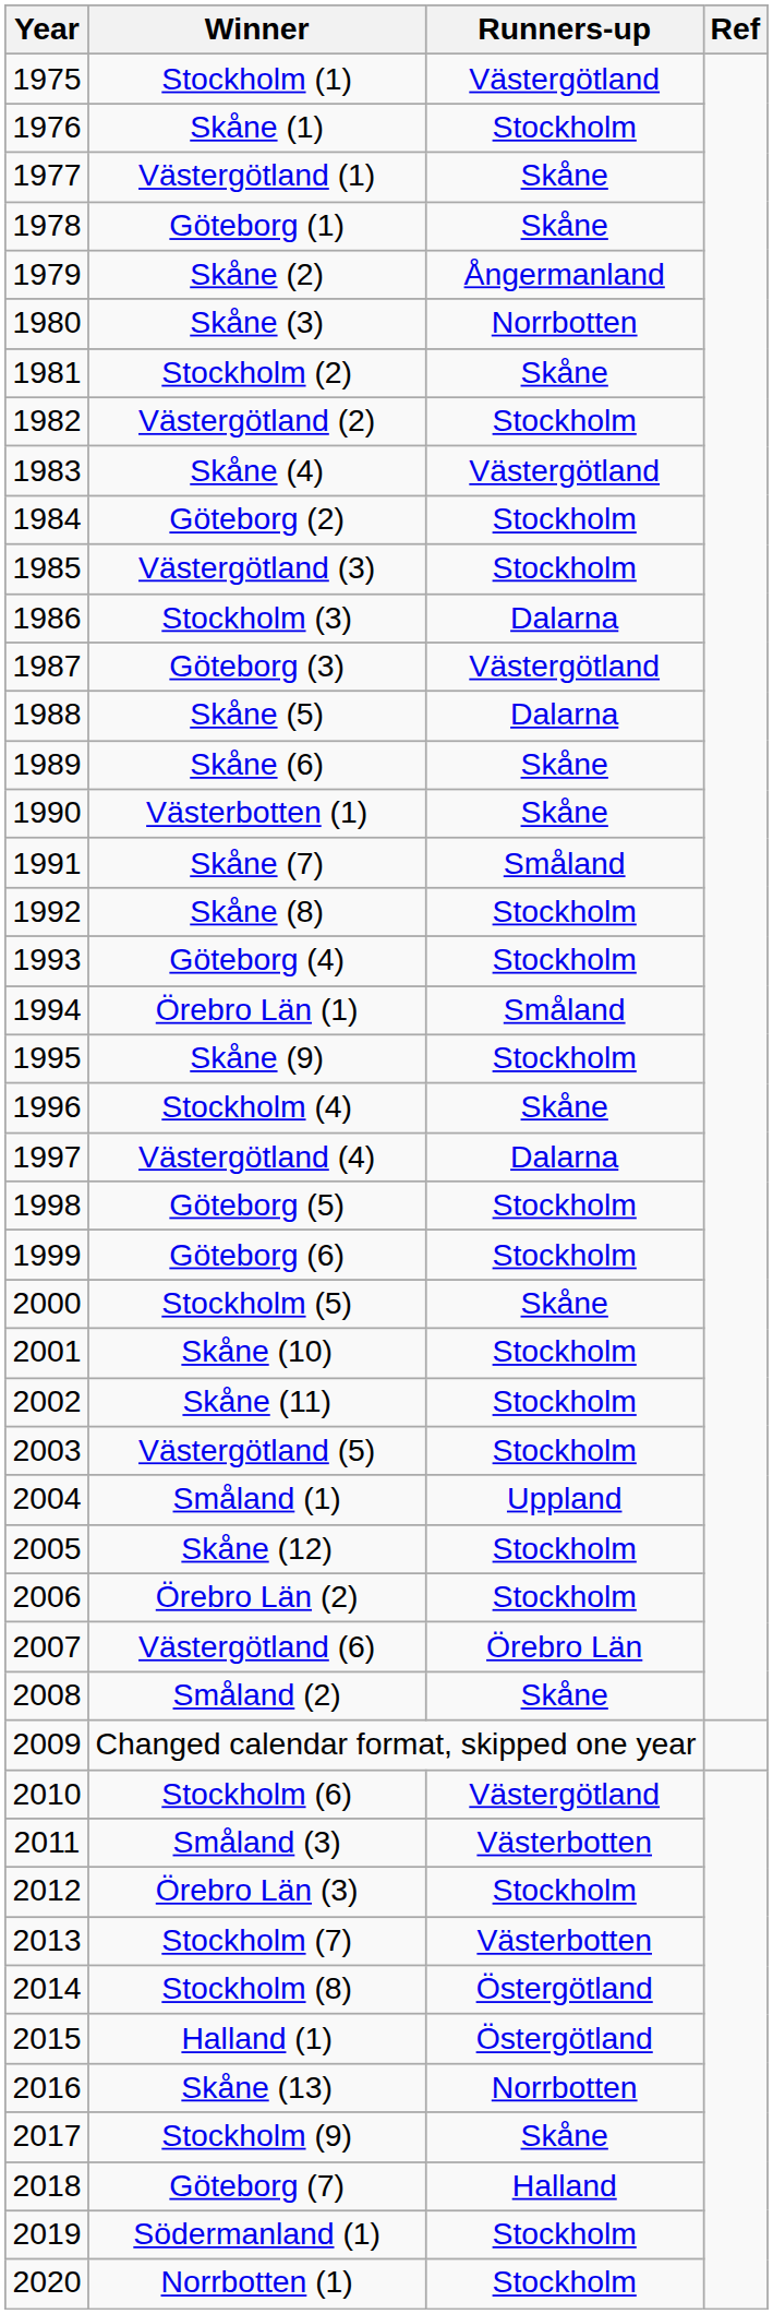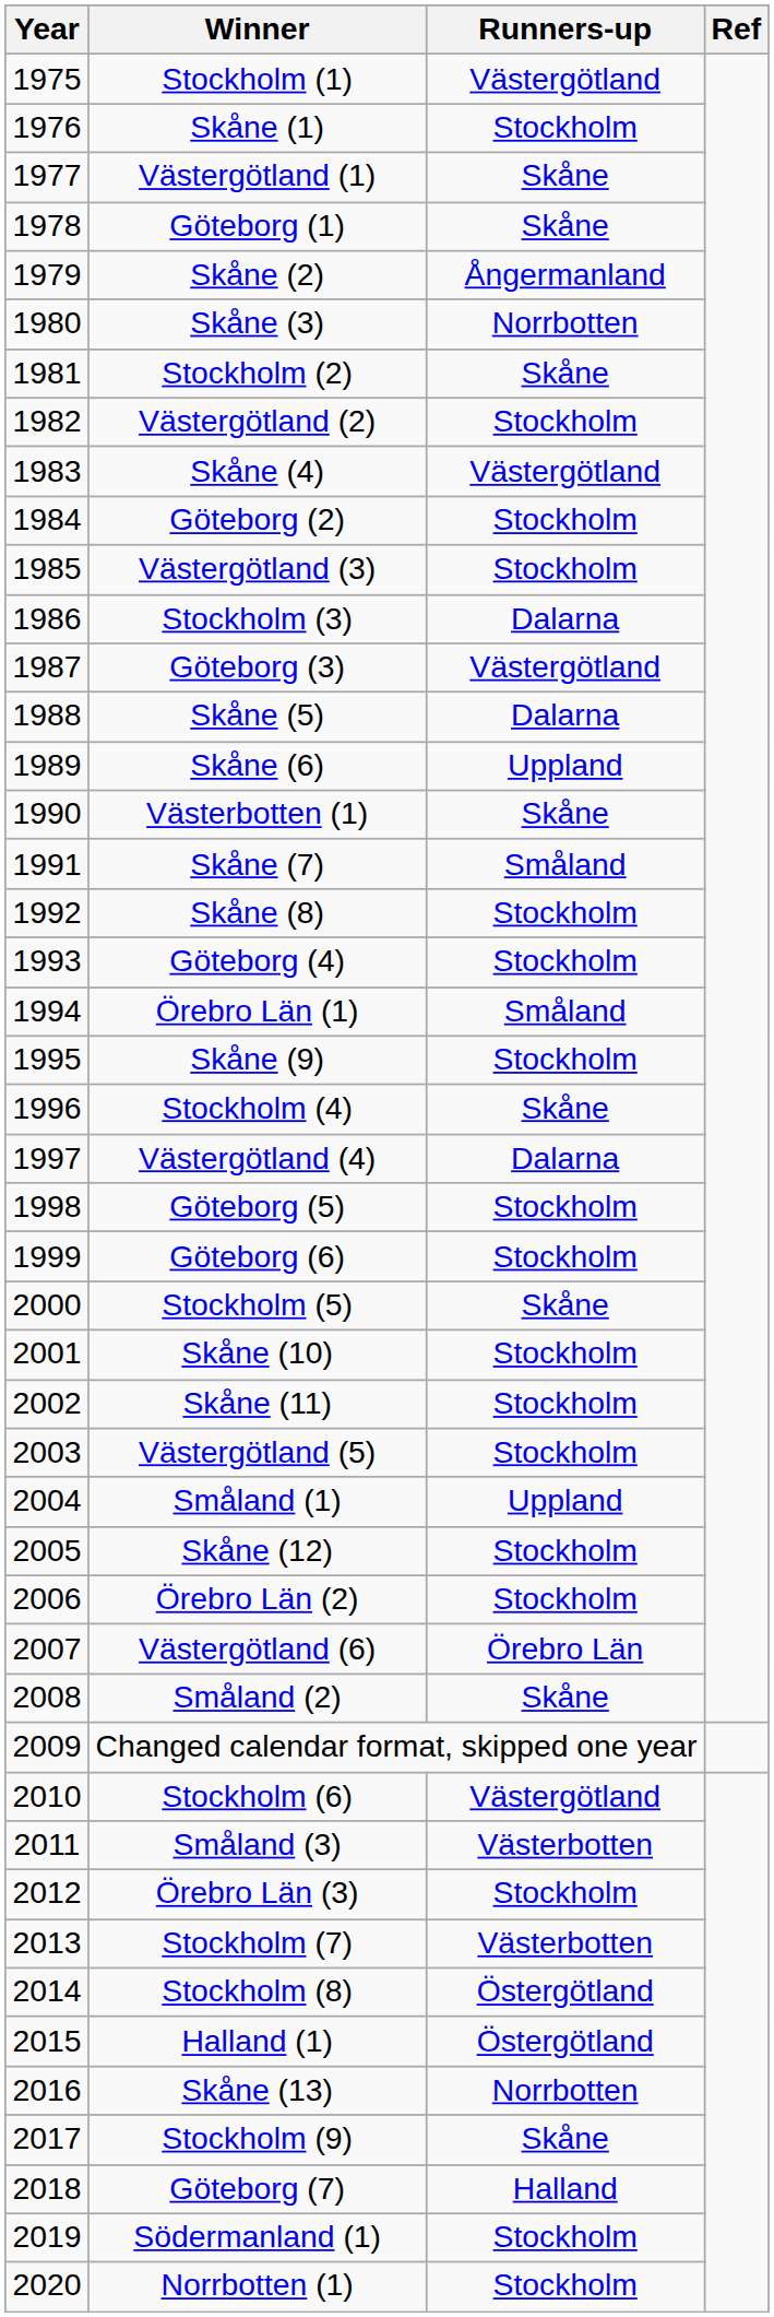 <table class="wikitable sortable plainrowheaders" style="text-align: center;">
 <tr>
 <th>Year</th>
 <th>Winner</th>
 <th>Runners-up</th>
 <th>Ref</th>
 </tr>
 <tr>
 <td>1975</td>
 <td><a href='#'>Stockholm</a> (1)</td>
 <td><a href='#'>Västergötland</a></td>
 <td rowspan=34></td>
 </tr>
 <tr>
 <td>1976</td>
 <td><a href='#'>Skåne</a> (1)</td>
 <td><a href='#'>Stockholm</a></td>
 </tr>
 <tr>
 <td>1977</td>
 <td><a href='#'>Västergötland</a> (1)</td>
 <td><a href='#'>Skåne</a></td>
 </tr>
 <tr>
 <td>1978</td>
 <td><a href='#'>Göteborg</a> (1)</td>
 <td><a href='#'>Skåne</a></td>
 </tr>
 <tr>
 <td>1979</td>
 <td><a href='#'>Skåne</a> (2)</td>
 <td><a href='#'>Ångermanland</a></td>
 </tr>
 <tr>
 <td>1980</td>
 <td><a href='#'>Skåne</a> (3)</td>
 <td><a href='#'>Norrbotten</a></td>
 </tr>
 <tr>
 <td>1981</td>
 <td><a href='#'>Stockholm</a> (2)</td>
 <td><a href='#'>Skåne</a></td>
 </tr>
 <tr>
 <td>1982</td>
 <td><a href='#'>Västergötland</a> (2)</td>
 <td><a href='#'>Stockholm</a></td>
 </tr>
 <tr>
 <td>1983</td>
 <td><a href='#'>Skåne</a> (4)</td>
 <td><a href='#'>Västergötland</a></td>
 </tr>
 <tr>
 <td>1984</td>
 <td><a href='#'>Göteborg</a> (2)</td>
 <td><a href='#'>Stockholm</a></td>
 </tr>
 <tr>
 <td>1985</td>
 <td><a href='#'>Västergötland</a> (3)</td>
 <td><a href='#'>Stockholm</a></td>
 </tr>
 <tr>
 <td>1986</td>
 <td><a href='#'>Stockholm</a> (3)</td>
 <td><a href='#'>Dalarna</a></td>
 </tr>
 <tr>
 <td>1987</td>
 <td><a href='#'>Göteborg</a> (3)</td>
 <td><a href='#'>Västergötland</a></td>
 </tr>
 <tr>
 <td>1988</td>
 <td><a href='#'>Skåne</a> (5)</td>
 <td><a href='#'>Dalarna</a></td>
 </tr>
 <tr>
 <td>1989</td>
 <td><a href='#'>Skåne</a> (6)</td>
-<td><a href='#'>Skåne</a></td>
+<td><a href='#'>Uppland</a></td>
 </tr>
 <tr>
 <td>1990</td>
 <td><a href='#'>Västerbotten</a> (1)</td>
 <td><a href='#'>Skåne</a></td>
 </tr>
 <tr>
 <td>1991</td>
 <td><a href='#'>Skåne</a> (7)</td>
 <td><a href='#'>Småland</a></td>
 </tr>
 <tr>
 <td>1992</td>
 <td><a href='#'>Skåne</a> (8)</td>
 <td><a href='#'>Stockholm</a></td>
 </tr>
 <tr>
 <td>1993</td>
 <td><a href='#'>Göteborg</a> (4)</td>
 <td><a href='#'>Stockholm</a></td>
 </tr>
 <tr>
 <td>1994</td>
 <td><a href='#'>Örebro Län</a> (1)</td>
 <td><a href='#'>Småland</a></td>
 </tr>
 <tr>
 <td>1995</td>
 <td><a href='#'>Skåne</a> (9)</td>
 <td><a href='#'>Stockholm</a></td>
 </tr>
 <tr>
 <td>1996</td>
 <td><a href='#'>Stockholm</a> (4)</td>
 <td><a href='#'>Skåne</a></td>
 </tr>
 <tr>
 <td>1997</td>
 <td><a href='#'>Västergötland</a> (4)</td>
 <td><a href='#'>Dalarna</a></td>
 </tr>
 <tr>
 <td>1998</td>
 <td><a href='#'>Göteborg</a> (5)</td>
 <td><a href='#'>Stockholm</a></td>
 </tr>
 <tr>
 <td>1999</td>
 <td><a href='#'>Göteborg</a> (6)</td>
 <td><a href='#'>Stockholm</a></td>
 </tr>
 <tr>
 <td>2000</td>
 <td><a href='#'>Stockholm</a> (5)</td>
 <td><a href='#'>Skåne</a></td>
 </tr>
 <tr>
 <td>2001</td>
 <td><a href='#'>Skåne</a> (10)</td>
 <td><a href='#'>Stockholm</a></td>
 </tr>
 <tr>
 <td>2002</td>
 <td><a href='#'>Skåne</a> (11)</td>
 <td><a href='#'>Stockholm</a></td>
 </tr>
 <tr>
 <td>2003</td>
 <td><a href='#'>Västergötland</a> (5)</td>
 <td><a href='#'>Stockholm</a></td>
 </tr>
 <tr>
 <td>2004</td>
 <td><a href='#'>Småland</a> (1)</td>
 <td><a href='#'>Uppland</a></td>
 </tr>
 <tr>
 <td>2005</td>
 <td><a href='#'>Skåne</a> (12)</td>
 <td><a href='#'>Stockholm</a></td>
 </tr>
 <tr>
 <td>2006</td>
 <td><a href='#'>Örebro Län</a> (2)</td>
 <td><a href='#'>Stockholm</a></td>
 </tr>
 <tr>
 <td>2007</td>
 <td><a href='#'>Västergötland</a> (6)</td>
 <td><a href='#'>Örebro Län</a></td>
 </tr>
 <tr>
 <td>2008</td>
 <td><a href='#'>Småland</a> (2)</td>
 <td><a href='#'>Skåne</a></td>
 </tr>
 <tr>
 <td>2009</td>
 <td colspan=2>Changed calendar format, skipped one year</td>
 <td></td>
 </tr>
 <tr>
 <td>2010</td>
 <td><a href='#'>Stockholm</a> (6)</td>
 <td><a href='#'>Västergötland</a></td>
 <td rowspan=11></td>
 </tr>
 <tr>
 <td>2011</td>
 <td><a href='#'>Småland</a> (3)</td>
 <td><a href='#'>Västerbotten</a></td>
 </tr>
 <tr>
 <td>2012</td>
 <td><a href='#'>Örebro Län</a> (3)</td>
 <td><a href='#'>Stockholm</a></td>
 </tr>
 <tr>
 <td>2013</td>
 <td><a href='#'>Stockholm</a> (7)</td>
 <td><a href='#'>Västerbotten</a></td>
 </tr>
 <tr>
 <td>2014</td>
 <td><a href='#'>Stockholm</a> (8)</td>
 <td><a href='#'>Östergötland</a></td>
 </tr>
 <tr>
 <td>2015</td>
 <td><a href='#'>Halland</a> (1)</td>
 <td><a href='#'>Östergötland</a></td>
 </tr>
 <tr>
 <td>2016</td>
 <td><a href='#'>Skåne</a> (13)</td>
 <td><a href='#'>Norrbotten</a></td>
 </tr>
 <tr>
 <td>2017</td>
 <td><a href='#'>Stockholm</a> (9)</td>
 <td><a href='#'>Skåne</a></td>
 </tr>
 <tr>
 <td>2018</td>
 <td><a href='#'>Göteborg</a> (7)</td>
 <td><a href='#'>Halland</a></td>
 </tr>
 <tr>
 <td>2019</td>
 <td><a href='#'>Södermanland</a> (1)</td>
 <td><a href='#'>Stockholm</a></td>
 </tr>
 <tr>
 <td>2020</td>
 <td><a href='#'>Norrbotten</a> (1)</td>
 <td><a href='#'>Stockholm</a></td>
 </tr>
 </table>
